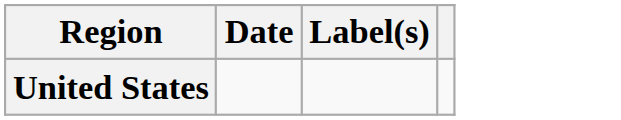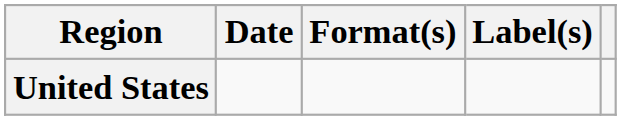 <table class="wikitable plainrowheaders">
 <tr>
 <th scope="col">Region</th>
 <th scope="col">Date</th>
+<th scope="col">Format(s)</th>
 <th scope="col">Label(s)</th>
 <th scope="col"></th>
 </tr>
 <tr>
 <th scope="row">United States</th>
 <td></td>
 <td></td>
 <td></td>
+<td></td>
 </tr>
 </table>
